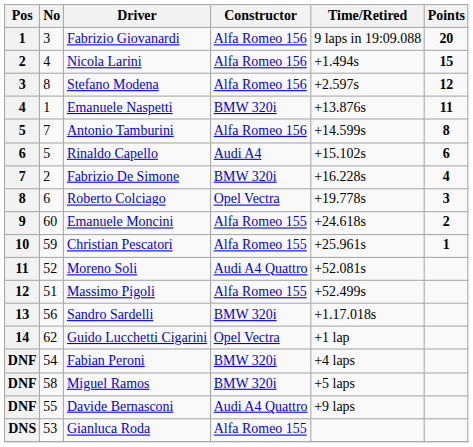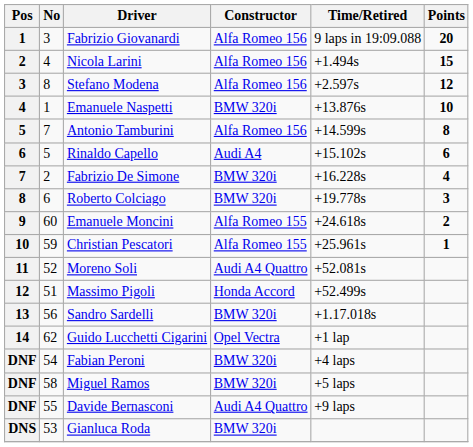 <table class="wikitable" style="font-size: 80%;">
 <tr>
 <th>Pos</th>
 <th>No</th>
 <th>Driver</th>
 <th>Constructor</th>
 <th>Time/Retired</th>
 <th>Points</th>
 </tr>
 <tr>
 <th>1</th>
 <td>3</td>
 <td> <a href='#'>Fabrizio Giovanardi</a></td>
 <td><a href='#'>Alfa Romeo 156</a></td>
 <td>9 laps in 19:09.088</td>
 <td align=center><strong>20</strong></td>
 </tr>
 <tr>
 <th>2</th>
 <td>4</td>
 <td> <a href='#'>Nicola Larini</a></td>
 <td><a href='#'>Alfa Romeo 156</a></td>
 <td>+1.494s</td>
 <td align=center><strong>15</strong></td>
 </tr>
 <tr>
 <th>3</th>
 <td>8</td>
 <td> <a href='#'>Stefano Modena</a></td>
 <td><a href='#'>Alfa Romeo 156</a></td>
 <td>+2.597s</td>
 <td align=center><strong>12</strong></td>
 </tr>
 <tr>
 <th>4</th>
 <td>1</td>
 <td> <a href='#'>Emanuele Naspetti</a></td>
 <td><a href='#'>BMW 320i</a></td>
 <td>+13.876s</td>
-<td align=center><strong>11</strong></td>
+<td align=center><strong>10</strong></td>
 </tr>
 <tr>
 <th>5</th>
 <td>7</td>
 <td> <a href='#'>Antonio Tamburini</a></td>
 <td><a href='#'>Alfa Romeo 156</a></td>
 <td>+14.599s</td>
 <td align=center><strong>8</strong></td>
 </tr>
 <tr>
 <th>6</th>
 <td>5</td>
 <td> <a href='#'>Rinaldo Capello</a></td>
 <td><a href='#'>Audi A4</a></td>
 <td>+15.102s</td>
 <td align=center><strong>6</strong></td>
 </tr>
 <tr>
 <th>7</th>
 <td>2</td>
 <td> <a href='#'>Fabrizio De Simone</a></td>
 <td><a href='#'>BMW 320i</a></td>
 <td>+16.228s</td>
 <td align=center><strong>4</strong></td>
 </tr>
 <tr>
 <th>8</th>
 <td>6</td>
 <td> <a href='#'>Roberto Colciago</a></td>
-<td><a href='#'>Opel Vectra</a></td>
+<td><a href='#'>BMW 320i</a></td>
 <td>+19.778s</td>
 <td align=center><strong>3</strong></td>
 </tr>
 <tr>
 <th>9</th>
 <td>60</td>
 <td> <a href='#'>Emanuele Moncini</a></td>
 <td><a href='#'>Alfa Romeo 155</a></td>
 <td>+24.618s</td>
 <td align=center><strong>2</strong></td>
 </tr>
 <tr>
 <th>10</th>
 <td>59</td>
 <td> <a href='#'>Christian Pescatori</a></td>
 <td><a href='#'>Alfa Romeo 155</a></td>
 <td>+25.961s</td>
 <td align=center><strong>1</strong></td>
 </tr>
 <tr>
 <th>11</th>
 <td>52</td>
 <td> <a href='#'>Moreno Soli</a></td>
 <td><a href='#'>Audi A4 Quattro</a></td>
 <td>+52.081s</td>
 <td></td>
 </tr>
 <tr>
 <th>12</th>
 <td>51</td>
 <td> <a href='#'>Massimo Pigoli</a></td>
-<td><a href='#'>Alfa Romeo 155</a></td>
+<td><a href='#'>Honda Accord</a></td>
 <td>+52.499s</td>
 <td></td>
 </tr>
 <tr>
 <th>13</th>
 <td>56</td>
 <td> <a href='#'>Sandro Sardelli</a></td>
 <td><a href='#'>BMW 320i</a></td>
 <td>+1.17.018s</td>
 <td></td>
 </tr>
 <tr>
 <th>14</th>
 <td>62</td>
 <td> <a href='#'>Guido Lucchetti Cigarini</a></td>
 <td><a href='#'>Opel Vectra</a></td>
 <td>+1 lap</td>
 <td></td>
 </tr>
 <tr>
 <th>DNF</th>
 <td>54</td>
 <td> <a href='#'>Fabian Peroni</a></td>
 <td><a href='#'>BMW 320i</a></td>
 <td>+4 laps</td>
 <td></td>
 </tr>
 <tr>
 <th>DNF</th>
 <td>58</td>
 <td> <a href='#'>Miguel Ramos</a></td>
 <td><a href='#'>BMW 320i</a></td>
 <td>+5 laps</td>
 <td></td>
 </tr>
 <tr>
 <th>DNF</th>
 <td>55</td>
 <td> <a href='#'>Davide Bernasconi</a></td>
 <td><a href='#'>Audi A4 Quattro</a></td>
 <td>+9 laps</td>
 <td></td>
 </tr>
 <tr>
 <th>DNS</th>
 <td>53</td>
 <td> <a href='#'>Gianluca Roda</a></td>
-<td><a href='#'>Alfa Romeo 155</a></td>
+<td><a href='#'>BMW 320i</a></td>
 <td></td>
 <td></td>
 </tr>
 <tr>
 </tr>
 </table>
